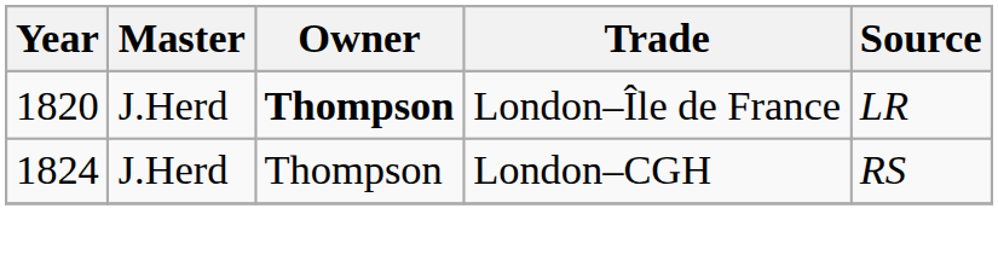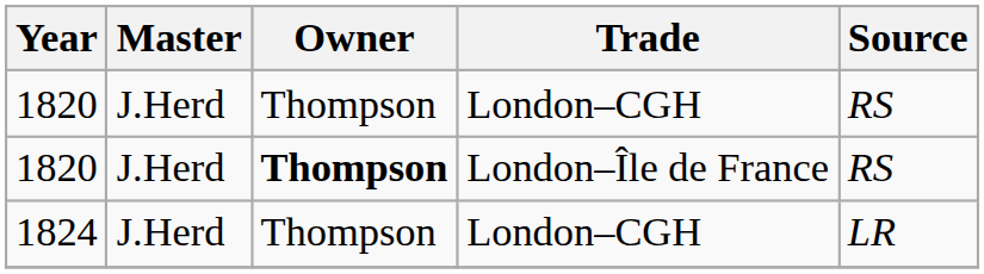 <table class="sortable wikitable">
 <tr>
 <th>Year</th>
 <th>Master</th>
 <th>Owner</th>
 <th>Trade</th>
 <th>Source</th>
 </tr>
 <tr>
 <td>1820</td>
 <td>J.Herd</td>
+<td>Thompson</td>
+<td>London–CGH</td>
+<td><em>RS</em></td>
+</tr>
+<tr>
+<td>1820</td>
+<td>J.Herd</td>
 <td><strong>Thompson</strong></td>
 <td>London–Île de France</td>
-<td><em>LR</em></td>
+<td><em>RS</em></td>
 </tr>
 <tr>
 <td>1824</td>
 <td>J.Herd</td>
 <td>Thompson</td>
 <td>London–CGH</td>
-<td><em>RS</em></td>
+<td><em>LR</em></td>
 </tr>
 <tr>
 </tr>
 </table>
